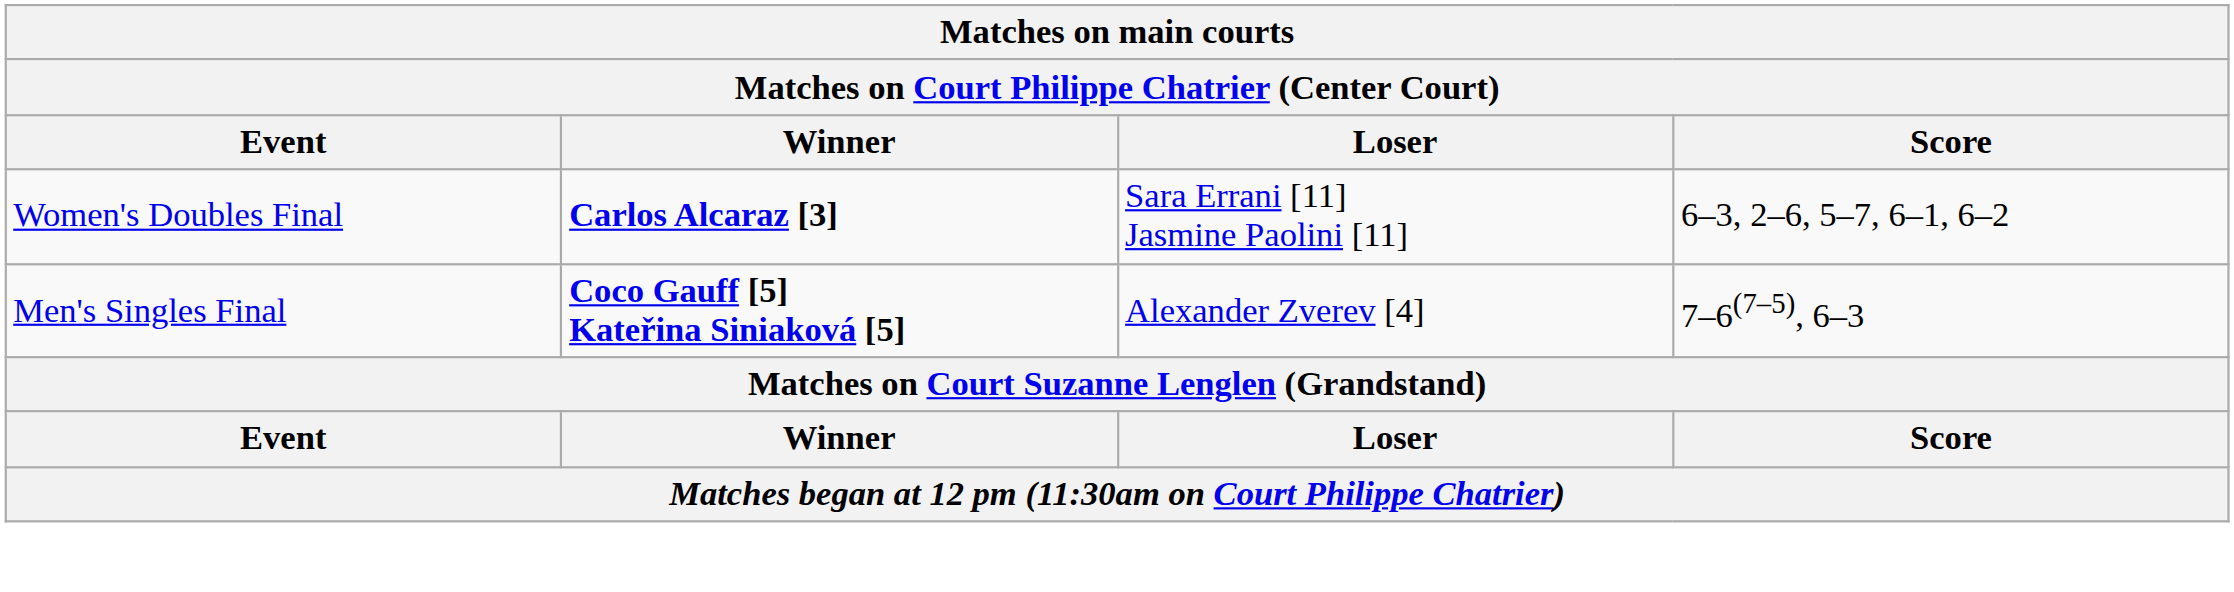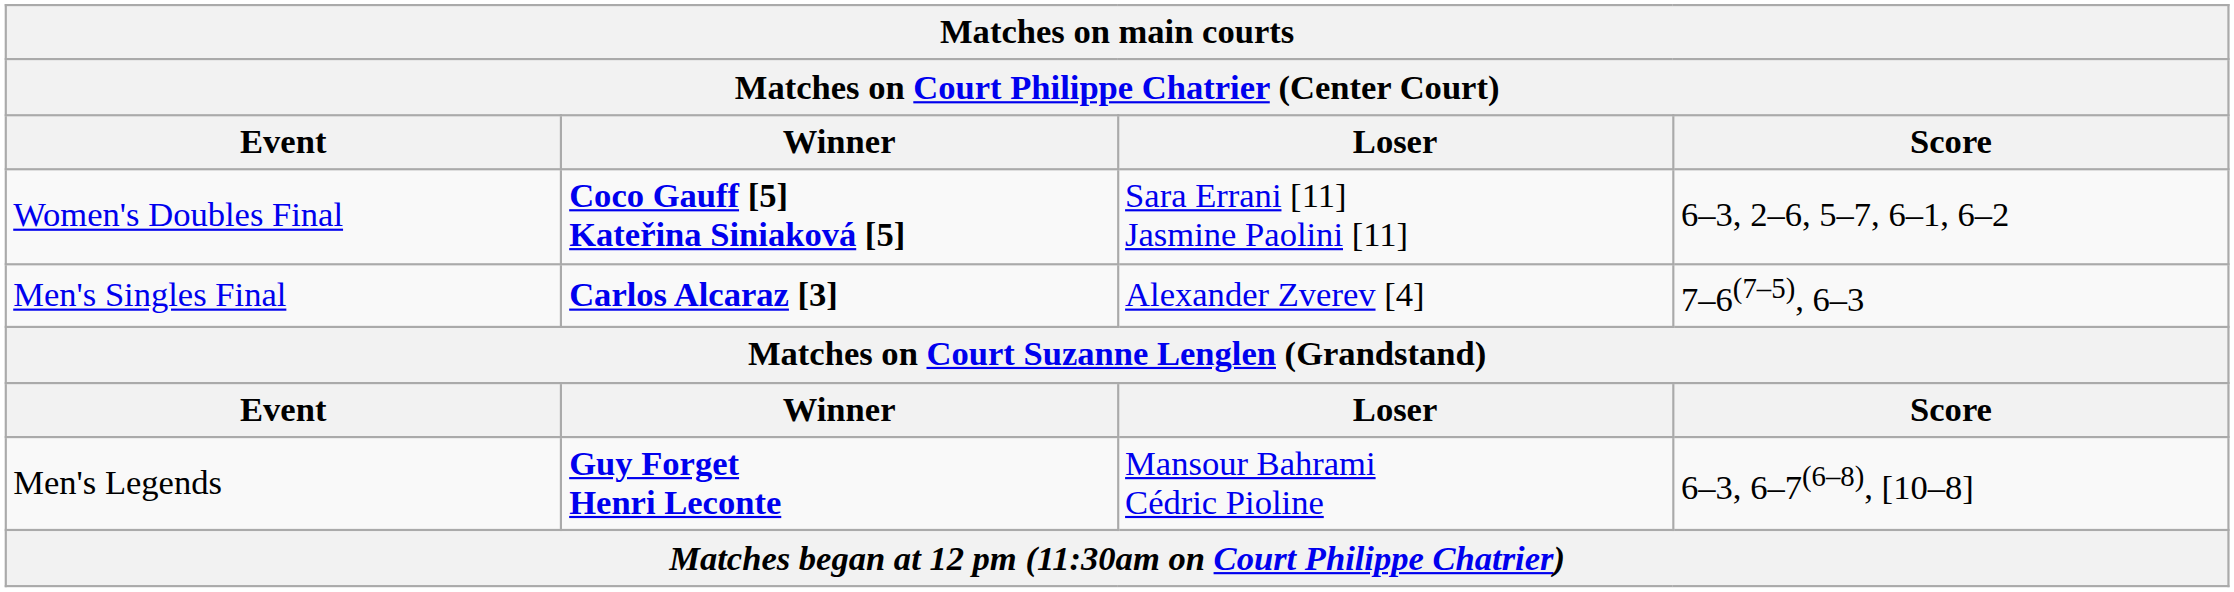 <table class="wikitable" style="margin:auto;">
 <tr>
 <th colspan=4 style=white-space:nowrap>Matches on main courts</th>
 </tr>
 <tr>
 <th colspan=4>Matches on <a href='#'>Court Philippe Chatrier</a> (Center Court)</th>
 </tr>
 <tr>
 <th width=250>Event</th>
 <th width=250>Winner</th>
 <th width=250>Loser</th>
 <th width=250>Score</th>
 </tr>
 <tr>
 <td><a href='#'>Women's Doubles Final</a></td>
-<td><strong> <a href='#'>Carlos Alcaraz</a> [3]</strong></td>
+<td><strong> <a href='#'>Coco Gauff</a> [5] <br>  <a href='#'>Kateřina Siniaková</a> [5]</strong></td>
 <td> <a href='#'>Sara Errani</a> [11] <br>  <a href='#'>Jasmine Paolini</a> [11]</td>
 <td>6–3, 2–6, 5–7, 6–1, 6–2</td>
 </tr>
 <tr>
 <td><a href='#'>Men's Singles Final</a></td>
-<td><strong> <a href='#'>Coco Gauff</a> [5] <br>  <a href='#'>Kateřina Siniaková</a> [5]</strong></td>
+<td><strong> <a href='#'>Carlos Alcaraz</a> [3]</strong></td>
 <td> <a href='#'>Alexander Zverev</a> [4]</td>
 <td>7–6<sup>(7–5)</sup>, 6–3</td>
 </tr>
 <tr>
 <th colspan=4>Matches on <a href='#'>Court Suzanne Lenglen</a> (Grandstand)</th>
 </tr>
 <tr>
 <th width=250>Event</th>
 <th width=250>Winner</th>
 <th width=250>Loser</th>
 <th width=250>Score</th>
 </tr>
 <tr>
+<td>Men's Legends</td>
+<td><strong> <a href='#'>Guy Forget</a> <br>  <a href='#'>Henri Leconte</a></strong></td>
+<td> <a href='#'>Mansour Bahrami</a> <br>  <a href='#'>Cédric Pioline</a></td>
+<td>6–3, 6–7<sup>(6–8)</sup>, [10–8]</td>
+</tr>
+<tr>
 <th colspan=4><em>Matches began at 12 pm (11:30am on <a href='#'>Court Philippe Chatrier</a>)</em></th>
 </tr>
 </table>
